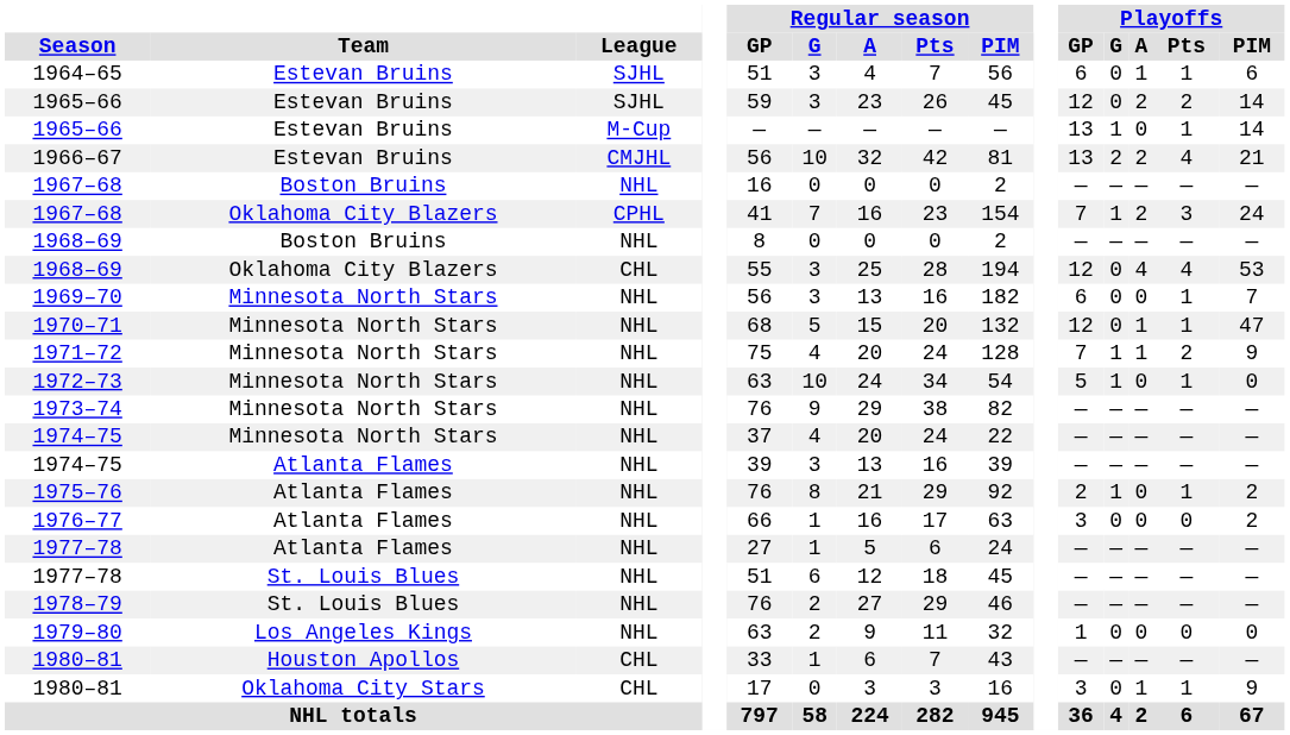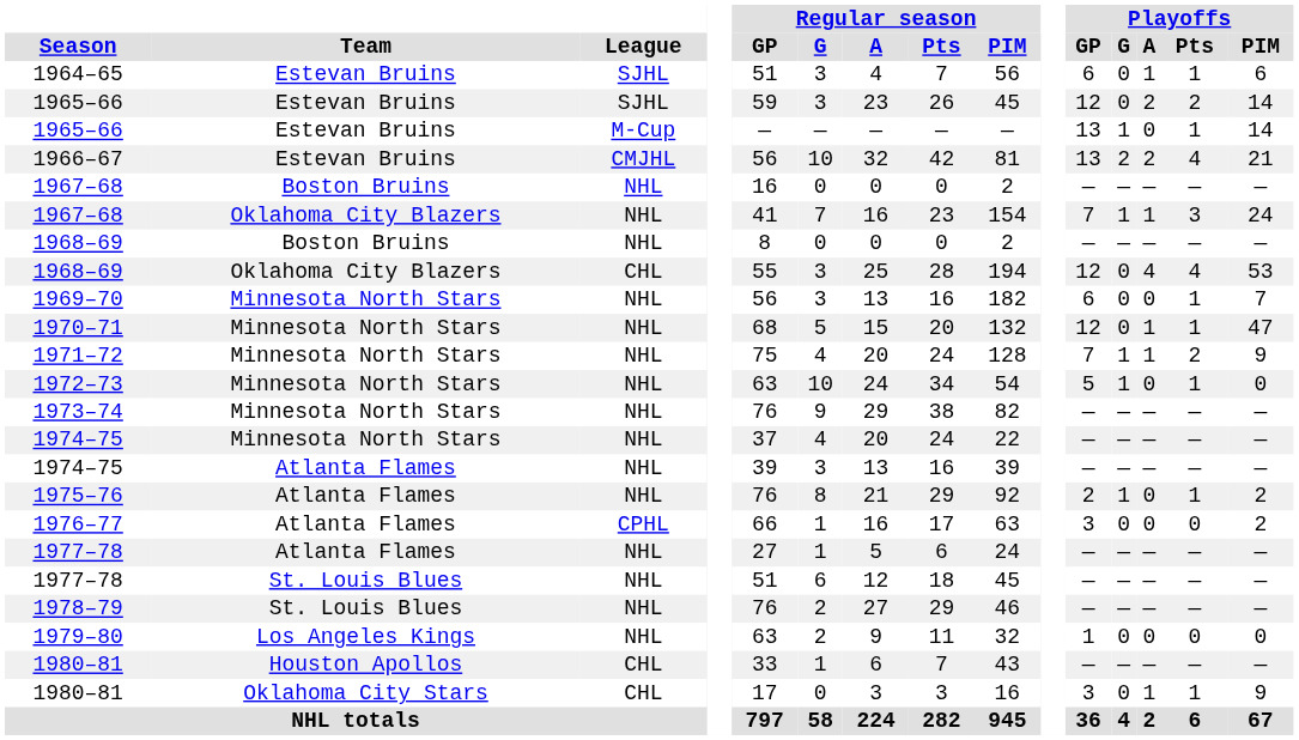 <table border="0" cellpadding="1" cellspacing="0" style="text-align:center; width:60em">
 <tr bgcolor="#e0e0e0">
 <th colspan="3" bgcolor="#ffffff"> </th>
 <th rowspan="99" bgcolor="#ffffff"> </th>
 <th colspan="5"><a href='#'>Regular season</a></th>
 <th rowspan="99" bgcolor="#ffffff"> </th>
 <th colspan="5"><a href='#'>Playoffs</a></th>
 </tr>
 <tr bgcolor="#e0e0e0">
 <th><a href='#'>Season</a></th>
 <th>Team</th>
 <th>League</th>
 <th>GP</th>
 <th><a href='#'>G</a></th>
 <th><a href='#'>A</a></th>
 <th><a href='#'>Pts</a></th>
 <th><a href='#'>PIM</a></th>
 <th>GP</th>
 <th>G</th>
 <th>A</th>
 <th>Pts</th>
 <th>PIM</th>
 </tr>
 <tr>
 <td>1964–65</td>
 <td><a href='#'>Estevan Bruins</a></td>
 <td><a href='#'>SJHL</a></td>
 <td>51</td>
 <td>3</td>
 <td>4</td>
 <td>7</td>
 <td>56</td>
 <td>6</td>
 <td>0</td>
 <td>1</td>
 <td>1</td>
 <td>6</td>
 </tr>
 <tr bgcolor="#f0f0f0">
 <td>1965–66</td>
 <td>Estevan Bruins</td>
 <td>SJHL</td>
 <td>59</td>
 <td>3</td>
 <td>23</td>
 <td>26</td>
 <td>45</td>
 <td>12</td>
 <td>0</td>
 <td>2</td>
 <td>2</td>
 <td>14</td>
 </tr>
 <tr>
 <td><a href='#'>1965–66</a></td>
 <td>Estevan Bruins</td>
 <td><a href='#'>M-Cup</a></td>
 <td>—</td>
 <td>—</td>
 <td>—</td>
 <td>—</td>
 <td>—</td>
 <td>13</td>
 <td>1</td>
 <td>0</td>
 <td>1</td>
 <td>14</td>
 </tr>
 <tr bgcolor="#f0f0f0">
 <td>1966–67</td>
 <td>Estevan Bruins</td>
 <td><a href='#'>CMJHL</a></td>
 <td>56</td>
 <td>10</td>
 <td>32</td>
 <td>42</td>
 <td>81</td>
 <td>13</td>
 <td>2</td>
 <td>2</td>
 <td>4</td>
 <td>21</td>
 </tr>
 <tr>
 <td><a href='#'>1967–68</a></td>
 <td><a href='#'>Boston Bruins</a></td>
 <td><a href='#'>NHL</a></td>
 <td>16</td>
 <td>0</td>
 <td>0</td>
 <td>0</td>
 <td>2</td>
 <td>—</td>
 <td>—</td>
 <td>—</td>
 <td>—</td>
 <td>—</td>
 </tr>
 <tr bgcolor="#f0f0f0">
 <td><a href='#'>1967–68</a></td>
 <td><a href='#'>Oklahoma City Blazers</a></td>
-<td><a href='#'>CPHL</a></td>
+<td>NHL</td>
 <td>41</td>
 <td>7</td>
 <td>16</td>
 <td>23</td>
 <td>154</td>
 <td>7</td>
 <td>1</td>
-<td>2</td>
+<td>1</td>
 <td>3</td>
 <td>24</td>
 </tr>
 <tr>
 <td><a href='#'>1968–69</a></td>
 <td>Boston Bruins</td>
 <td>NHL</td>
 <td>8</td>
 <td>0</td>
 <td>0</td>
 <td>0</td>
 <td>2</td>
 <td>—</td>
 <td>—</td>
 <td>—</td>
 <td>—</td>
 <td>—</td>
 </tr>
 <tr bgcolor="#f0f0f0">
 <td><a href='#'>1968–69</a></td>
 <td>Oklahoma City Blazers</td>
 <td>CHL</td>
 <td>55</td>
 <td>3</td>
 <td>25</td>
 <td>28</td>
 <td>194</td>
 <td>12</td>
 <td>0</td>
 <td>4</td>
 <td>4</td>
 <td>53</td>
 </tr>
 <tr>
 <td><a href='#'>1969–70</a></td>
 <td><a href='#'>Minnesota North Stars</a></td>
 <td>NHL</td>
 <td>56</td>
 <td>3</td>
 <td>13</td>
 <td>16</td>
 <td>182</td>
 <td>6</td>
 <td>0</td>
 <td>0</td>
 <td>1</td>
 <td>7</td>
 </tr>
 <tr bgcolor="#f0f0f0">
 <td><a href='#'>1970–71</a></td>
 <td>Minnesota North Stars</td>
 <td>NHL</td>
 <td>68</td>
 <td>5</td>
 <td>15</td>
 <td>20</td>
 <td>132</td>
 <td>12</td>
 <td>0</td>
 <td>1</td>
 <td>1</td>
 <td>47</td>
 </tr>
 <tr>
 <td><a href='#'>1971–72</a></td>
 <td>Minnesota North Stars</td>
 <td>NHL</td>
 <td>75</td>
 <td>4</td>
 <td>20</td>
 <td>24</td>
 <td>128</td>
 <td>7</td>
 <td>1</td>
 <td>1</td>
 <td>2</td>
 <td>9</td>
 </tr>
 <tr bgcolor="#f0f0f0">
 <td><a href='#'>1972–73</a></td>
 <td>Minnesota North Stars</td>
 <td>NHL</td>
 <td>63</td>
 <td>10</td>
 <td>24</td>
 <td>34</td>
 <td>54</td>
 <td>5</td>
 <td>1</td>
 <td>0</td>
 <td>1</td>
 <td>0</td>
 </tr>
 <tr>
 <td><a href='#'>1973–74</a></td>
 <td>Minnesota North Stars</td>
 <td>NHL</td>
 <td>76</td>
 <td>9</td>
 <td>29</td>
 <td>38</td>
 <td>82</td>
 <td>—</td>
 <td>—</td>
 <td>—</td>
 <td>—</td>
 <td>—</td>
 </tr>
 <tr bgcolor="#f0f0f0">
 <td><a href='#'>1974–75</a></td>
 <td>Minnesota North Stars</td>
 <td>NHL</td>
 <td>37</td>
 <td>4</td>
 <td>20</td>
 <td>24</td>
 <td>22</td>
 <td>—</td>
 <td>—</td>
 <td>—</td>
 <td>—</td>
 <td>—</td>
 </tr>
 <tr>
 <td>1974–75</td>
 <td><a href='#'>Atlanta Flames</a></td>
 <td>NHL</td>
 <td>39</td>
 <td>3</td>
 <td>13</td>
 <td>16</td>
 <td>39</td>
 <td>—</td>
 <td>—</td>
 <td>—</td>
 <td>—</td>
 <td>—</td>
 </tr>
 <tr bgcolor="#f0f0f0">
 <td><a href='#'>1975–76</a></td>
 <td>Atlanta Flames</td>
 <td>NHL</td>
 <td>76</td>
 <td>8</td>
 <td>21</td>
 <td>29</td>
 <td>92</td>
 <td>2</td>
 <td>1</td>
 <td>0</td>
 <td>1</td>
 <td>2</td>
 </tr>
 <tr>
 <td><a href='#'>1976–77</a></td>
 <td>Atlanta Flames</td>
-<td>NHL</td>
+<td><a href='#'>CPHL</a></td>
 <td>66</td>
 <td>1</td>
 <td>16</td>
 <td>17</td>
 <td>63</td>
 <td>3</td>
 <td>0</td>
 <td>0</td>
 <td>0</td>
 <td>2</td>
 </tr>
 <tr bgcolor="#f0f0f0">
 <td><a href='#'>1977–78</a></td>
 <td>Atlanta Flames</td>
 <td>NHL</td>
 <td>27</td>
 <td>1</td>
 <td>5</td>
 <td>6</td>
 <td>24</td>
 <td>—</td>
 <td>—</td>
 <td>—</td>
 <td>—</td>
 <td>—</td>
 </tr>
 <tr>
 <td>1977–78</td>
 <td><a href='#'>St. Louis Blues</a></td>
 <td>NHL</td>
 <td>51</td>
 <td>6</td>
 <td>12</td>
 <td>18</td>
 <td>45</td>
 <td>—</td>
 <td>—</td>
 <td>—</td>
 <td>—</td>
 <td>—</td>
 </tr>
 <tr bgcolor="#f0f0f0">
 <td><a href='#'>1978–79</a></td>
 <td>St. Louis Blues</td>
 <td>NHL</td>
 <td>76</td>
 <td>2</td>
 <td>27</td>
 <td>29</td>
 <td>46</td>
 <td>—</td>
 <td>—</td>
 <td>—</td>
 <td>—</td>
 <td>—</td>
 </tr>
 <tr>
 <td><a href='#'>1979–80</a></td>
 <td><a href='#'>Los Angeles Kings</a></td>
 <td>NHL</td>
 <td>63</td>
 <td>2</td>
 <td>9</td>
 <td>11</td>
 <td>32</td>
 <td>1</td>
 <td>0</td>
 <td>0</td>
 <td>0</td>
 <td>0</td>
 </tr>
 <tr bgcolor="#f0f0f0">
 <td><a href='#'>1980–81</a></td>
 <td><a href='#'>Houston Apollos</a></td>
 <td>CHL</td>
 <td>33</td>
 <td>1</td>
 <td>6</td>
 <td>7</td>
 <td>43</td>
 <td>—</td>
 <td>—</td>
 <td>—</td>
 <td>—</td>
 <td>—</td>
 </tr>
 <tr>
 <td>1980–81</td>
 <td><a href='#'>Oklahoma City Stars</a></td>
 <td>CHL</td>
 <td>17</td>
 <td>0</td>
 <td>3</td>
 <td>3</td>
 <td>16</td>
 <td>3</td>
 <td>0</td>
 <td>1</td>
 <td>1</td>
 <td>9</td>
 </tr>
 <tr bgcolor="#e0e0e0">
 <th colspan="3">NHL totals</th>
 <th>797</th>
 <th>58</th>
 <th>224</th>
 <th>282</th>
 <th>945</th>
 <th>36</th>
 <th>4</th>
 <th>2</th>
 <th>6</th>
 <th>67</th>
 </tr>
 </table>
